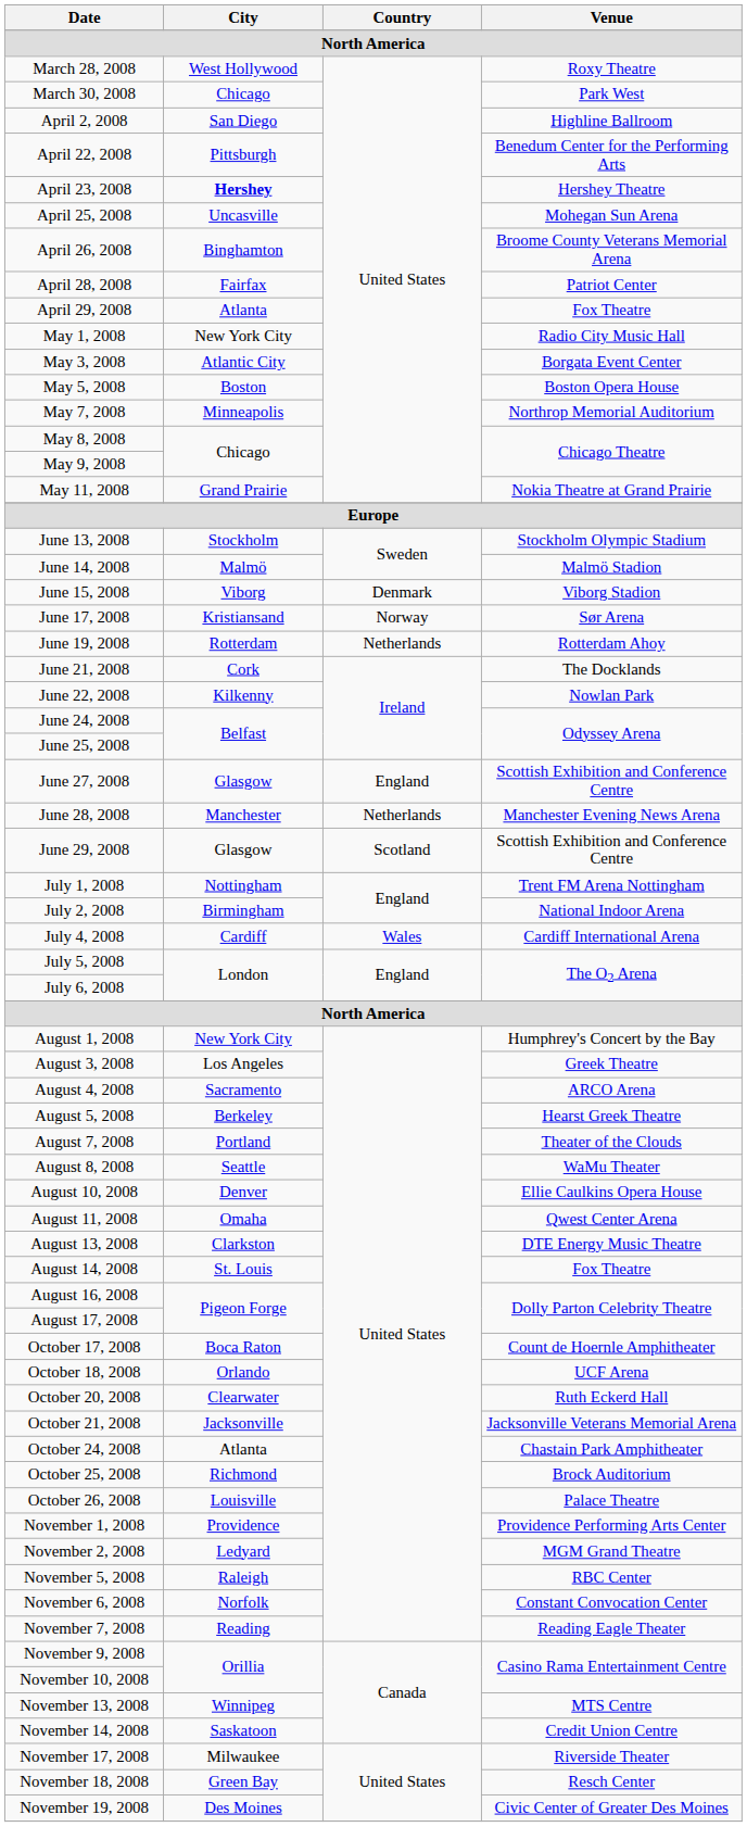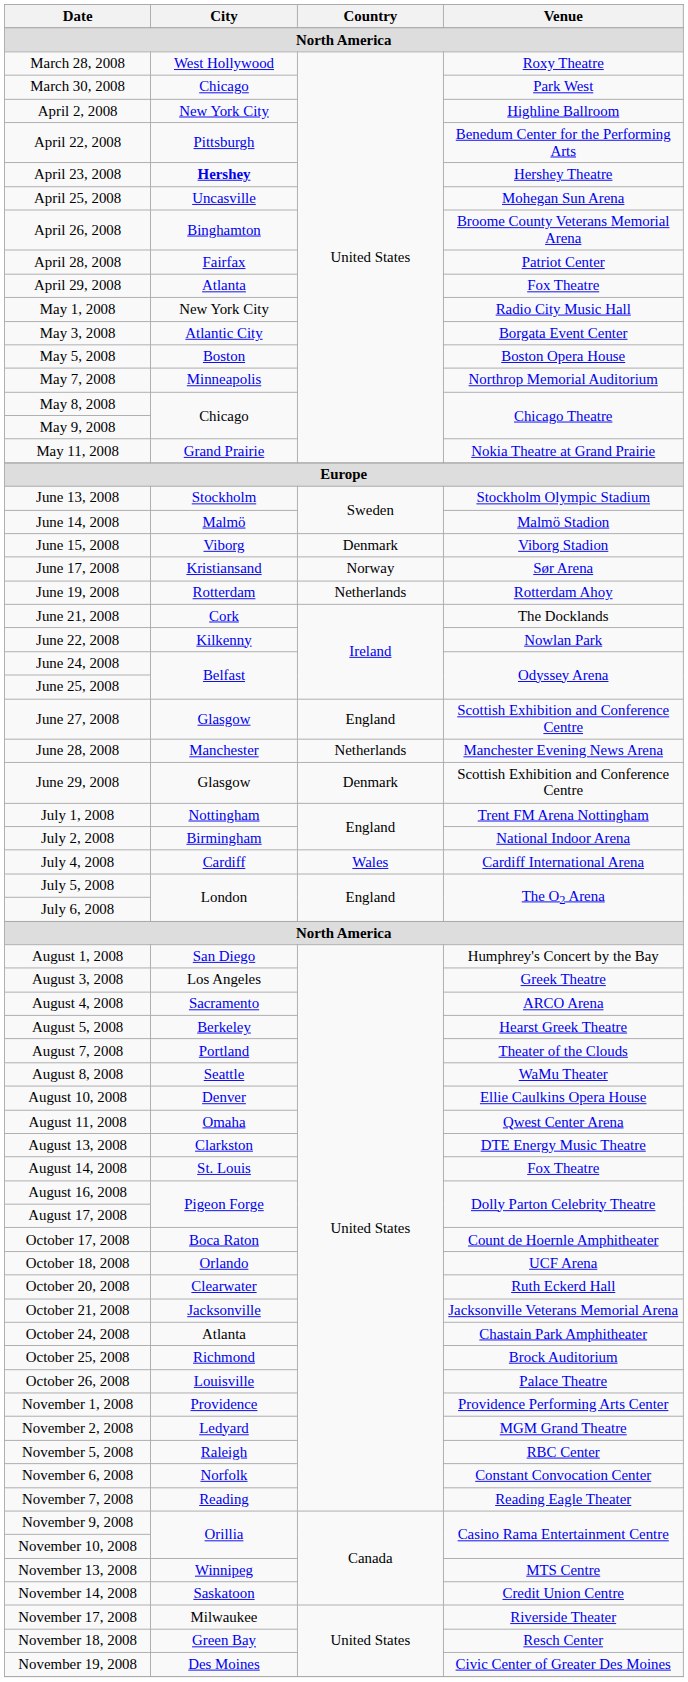 <table class="wikitable" style="text-align:center;">
 <tr>
 </tr>
 <tr bgcolor="#CCCCCC">
 <th width="150">Date</th>
 <th width="150">City</th>
 <th width="150">Country</th>
 <th width="250">Venue</th>
 </tr>
 <tr>
 </tr>
 <tr bgcolor="#DDDDDD">
 <td colspan="4" align="center"><strong>North America</strong></td>
 </tr>
 <tr>
 <td>March 28, 2008</td>
 <td><a href='#'>West Hollywood</a></td>
 <td rowspan="16">United States</td>
 <td><a href='#'>Roxy Theatre</a></td>
 </tr>
 <tr>
 <td>March 30, 2008</td>
 <td><a href='#'>Chicago</a></td>
 <td><a href='#'>Park West</a></td>
 </tr>
 <tr>
 <td>April 2, 2008</td>
-<td><a href='#'>San Diego</a></td>
+<td><a href='#'>New York City</a></td>
 <td><a href='#'>Highline Ballroom</a></td>
 </tr>
 <tr>
 <td>April 22, 2008</td>
 <td><a href='#'>Pittsburgh</a></td>
 <td><a href='#'>Benedum Center for the Performing Arts</a></td>
 </tr>
 <tr>
 <td>April 23, 2008</td>
 <td><strong><a href='#'>Hershey</a></strong></td>
 <td><a href='#'>Hershey Theatre</a></td>
 </tr>
 <tr>
 <td>April 25, 2008</td>
 <td><a href='#'>Uncasville</a></td>
 <td><a href='#'>Mohegan Sun Arena</a></td>
 </tr>
 <tr>
 <td>April 26, 2008</td>
 <td><a href='#'>Binghamton</a></td>
 <td><a href='#'>Broome County Veterans Memorial Arena</a></td>
 </tr>
 <tr>
 <td>April 28, 2008</td>
 <td><a href='#'>Fairfax</a></td>
 <td><a href='#'>Patriot Center</a></td>
 </tr>
 <tr>
 <td>April 29, 2008</td>
 <td><a href='#'>Atlanta</a></td>
 <td><a href='#'>Fox Theatre</a></td>
 </tr>
 <tr>
 <td>May 1, 2008</td>
 <td>New York City</td>
 <td><a href='#'>Radio City Music Hall</a></td>
 </tr>
 <tr>
 <td>May 3, 2008</td>
 <td><a href='#'>Atlantic City</a></td>
 <td><a href='#'>Borgata Event Center</a></td>
 </tr>
 <tr>
 <td>May 5, 2008</td>
 <td><a href='#'>Boston</a></td>
 <td><a href='#'>Boston Opera House</a></td>
 </tr>
 <tr>
 <td>May 7, 2008</td>
 <td><a href='#'>Minneapolis</a></td>
 <td><a href='#'>Northrop Memorial Auditorium</a></td>
 </tr>
 <tr>
 <td>May 8, 2008</td>
 <td rowspan="2">Chicago</td>
 <td rowspan="2"><a href='#'>Chicago Theatre</a></td>
 </tr>
 <tr>
 <td>May 9, 2008</td>
 </tr>
 <tr>
 <td>May 11, 2008</td>
 <td><a href='#'>Grand Prairie</a></td>
 <td><a href='#'>Nokia Theatre at Grand Prairie</a></td>
 </tr>
 <tr>
 </tr>
 <tr bgcolor="#DDDDDD">
 <td colspan="4" align="center"><strong>Europe</strong></td>
 </tr>
 <tr>
 <td>June 13, 2008</td>
 <td><a href='#'>Stockholm</a></td>
 <td rowspan="2">Sweden</td>
 <td><a href='#'>Stockholm Olympic Stadium</a></td>
 </tr>
 <tr>
 <td>June 14, 2008</td>
 <td><a href='#'>Malmö</a></td>
 <td><a href='#'>Malmö Stadion</a></td>
 </tr>
 <tr>
 <td>June 15, 2008</td>
 <td><a href='#'>Viborg</a></td>
 <td>Denmark</td>
 <td><a href='#'>Viborg Stadion</a></td>
 </tr>
 <tr>
 <td>June 17, 2008</td>
 <td><a href='#'>Kristiansand</a></td>
 <td>Norway</td>
 <td><a href='#'>Sør Arena</a></td>
 </tr>
 <tr>
 <td>June 19, 2008</td>
 <td><a href='#'>Rotterdam</a></td>
 <td>Netherlands</td>
 <td><a href='#'>Rotterdam Ahoy</a></td>
 </tr>
 <tr>
 <td>June 21, 2008</td>
 <td><a href='#'>Cork</a></td>
 <td rowspan="4"><a href='#'>Ireland</a></td>
 <td>The Docklands</td>
 </tr>
 <tr>
 <td>June 22, 2008</td>
 <td><a href='#'>Kilkenny</a></td>
 <td><a href='#'>Nowlan Park</a></td>
 </tr>
 <tr>
 <td>June 24, 2008</td>
 <td rowspan="2"><a href='#'>Belfast</a></td>
 <td rowspan="2"><a href='#'>Odyssey Arena</a></td>
 </tr>
 <tr>
 <td>June 25, 2008</td>
 </tr>
 <tr>
 <td>June 27, 2008</td>
 <td><a href='#'>Glasgow</a></td>
 <td>England</td>
 <td><a href='#'>Scottish Exhibition and Conference Centre</a></td>
 </tr>
 <tr>
 <td>June 28, 2008</td>
 <td><a href='#'>Manchester</a></td>
 <td>Netherlands</td>
 <td><a href='#'>Manchester Evening News Arena</a></td>
 </tr>
 <tr>
 <td>June 29, 2008</td>
 <td>Glasgow</td>
-<td>Scotland</td>
+<td>Denmark</td>
 <td>Scottish Exhibition and Conference Centre</td>
 </tr>
 <tr>
 <td>July 1, 2008</td>
 <td><a href='#'>Nottingham</a></td>
 <td rowspan="2">England</td>
 <td><a href='#'>Trent FM Arena Nottingham</a></td>
 </tr>
 <tr>
 <td>July 2, 2008</td>
 <td><a href='#'>Birmingham</a></td>
 <td><a href='#'>National Indoor Arena</a></td>
 </tr>
 <tr>
 <td>July 4, 2008</td>
 <td><a href='#'>Cardiff</a></td>
 <td><a href='#'>Wales</a></td>
 <td><a href='#'>Cardiff International Arena</a></td>
 </tr>
 <tr>
 <td>July 5, 2008</td>
 <td rowspan="2">London</td>
 <td rowspan="2">England</td>
 <td rowspan="2"><a href='#'>The O<sub>2</sub> Arena</a></td>
 </tr>
 <tr>
 <td>July 6, 2008</td>
 </tr>
 <tr>
 </tr>
 <tr bgcolor="#DDDDDD">
 <td colspan="4" align="center"><strong>North America</strong></td>
 </tr>
 <tr>
 <td>August 1, 2008</td>
-<td><a href='#'>New York City</a></td>
+<td><a href='#'>San Diego</a></td>
 <td rowspan="24">United States</td>
 <td>Humphrey's Concert by the Bay</td>
 </tr>
 <tr>
 <td>August 3, 2008</td>
 <td>Los Angeles</td>
 <td><a href='#'>Greek Theatre</a></td>
 </tr>
 <tr>
 <td>August 4, 2008</td>
 <td><a href='#'>Sacramento</a></td>
 <td><a href='#'>ARCO Arena</a></td>
 </tr>
 <tr>
 <td>August 5, 2008</td>
 <td><a href='#'>Berkeley</a></td>
 <td><a href='#'>Hearst Greek Theatre</a></td>
 </tr>
 <tr>
 <td>August 7, 2008</td>
 <td><a href='#'>Portland</a></td>
 <td><a href='#'>Theater of the Clouds</a></td>
 </tr>
 <tr>
 <td>August 8, 2008</td>
 <td><a href='#'>Seattle</a></td>
 <td><a href='#'>WaMu Theater</a></td>
 </tr>
 <tr>
 <td>August 10, 2008</td>
 <td><a href='#'>Denver</a></td>
 <td><a href='#'>Ellie Caulkins Opera House</a></td>
 </tr>
 <tr>
 <td>August 11, 2008</td>
 <td><a href='#'>Omaha</a></td>
 <td><a href='#'>Qwest Center Arena</a></td>
 </tr>
 <tr>
 <td>August 13, 2008</td>
 <td><a href='#'>Clarkston</a></td>
 <td><a href='#'>DTE Energy Music Theatre</a></td>
 </tr>
 <tr>
 <td>August 14, 2008</td>
 <td><a href='#'>St. Louis</a></td>
 <td><a href='#'>Fox Theatre</a></td>
 </tr>
 <tr>
 <td>August 16, 2008</td>
 <td rowspan="2"><a href='#'>Pigeon Forge</a></td>
 <td rowspan="2"><a href='#'>Dolly Parton Celebrity Theatre</a></td>
 </tr>
 <tr>
 <td>August 17, 2008</td>
 </tr>
 <tr>
 <td>October 17, 2008</td>
 <td><a href='#'>Boca Raton</a></td>
 <td><a href='#'>Count de Hoernle Amphitheater</a></td>
 </tr>
 <tr>
 <td>October 18, 2008</td>
 <td><a href='#'>Orlando</a></td>
 <td><a href='#'>UCF Arena</a></td>
 </tr>
 <tr>
 <td>October 20, 2008</td>
 <td><a href='#'>Clearwater</a></td>
 <td><a href='#'>Ruth Eckerd Hall</a></td>
 </tr>
 <tr>
 <td>October 21, 2008</td>
 <td><a href='#'>Jacksonville</a></td>
 <td><a href='#'>Jacksonville Veterans Memorial Arena</a></td>
 </tr>
 <tr>
 <td>October 24, 2008</td>
 <td>Atlanta</td>
 <td><a href='#'>Chastain Park Amphitheater</a></td>
 </tr>
 <tr>
 <td>October 25, 2008</td>
 <td><a href='#'>Richmond</a></td>
 <td><a href='#'>Brock Auditorium</a></td>
 </tr>
 <tr>
 <td>October 26, 2008</td>
 <td><a href='#'>Louisville</a></td>
 <td><a href='#'>Palace Theatre</a></td>
 </tr>
 <tr>
 <td>November 1, 2008</td>
 <td><a href='#'>Providence</a></td>
 <td><a href='#'>Providence Performing Arts Center</a></td>
 </tr>
 <tr>
 <td>November 2, 2008</td>
 <td><a href='#'>Ledyard</a></td>
 <td><a href='#'>MGM Grand Theatre</a></td>
 </tr>
 <tr>
 <td>November 5, 2008</td>
 <td><a href='#'>Raleigh</a></td>
 <td><a href='#'>RBC Center</a></td>
 </tr>
 <tr>
 <td>November 6, 2008</td>
 <td><a href='#'>Norfolk</a></td>
 <td><a href='#'>Constant Convocation Center</a></td>
 </tr>
 <tr>
 <td>November 7, 2008</td>
 <td><a href='#'>Reading</a></td>
 <td><a href='#'>Reading Eagle Theater</a></td>
 </tr>
 <tr>
 <td>November 9, 2008</td>
 <td rowspan="2"><a href='#'>Orillia</a></td>
 <td rowspan="4">Canada</td>
 <td rowspan="2"><a href='#'>Casino Rama Entertainment Centre</a></td>
 </tr>
 <tr>
 <td>November 10, 2008</td>
 </tr>
 <tr>
 <td>November 13, 2008</td>
 <td><a href='#'>Winnipeg</a></td>
 <td><a href='#'>MTS Centre</a></td>
 </tr>
 <tr>
 <td>November 14, 2008</td>
 <td><a href='#'>Saskatoon</a></td>
 <td><a href='#'>Credit Union Centre</a></td>
 </tr>
 <tr>
 <td>November 17, 2008</td>
 <td>Milwaukee</td>
 <td rowspan="3">United States</td>
 <td><a href='#'>Riverside Theater</a></td>
 </tr>
 <tr>
 <td>November 18, 2008</td>
 <td><a href='#'>Green Bay</a></td>
 <td><a href='#'>Resch Center</a></td>
 </tr>
 <tr>
 <td>November 19, 2008</td>
 <td><a href='#'>Des Moines</a></td>
 <td><a href='#'>Civic Center of Greater Des Moines</a></td>
 </tr>
 <tr>
 </tr>
 </table>
